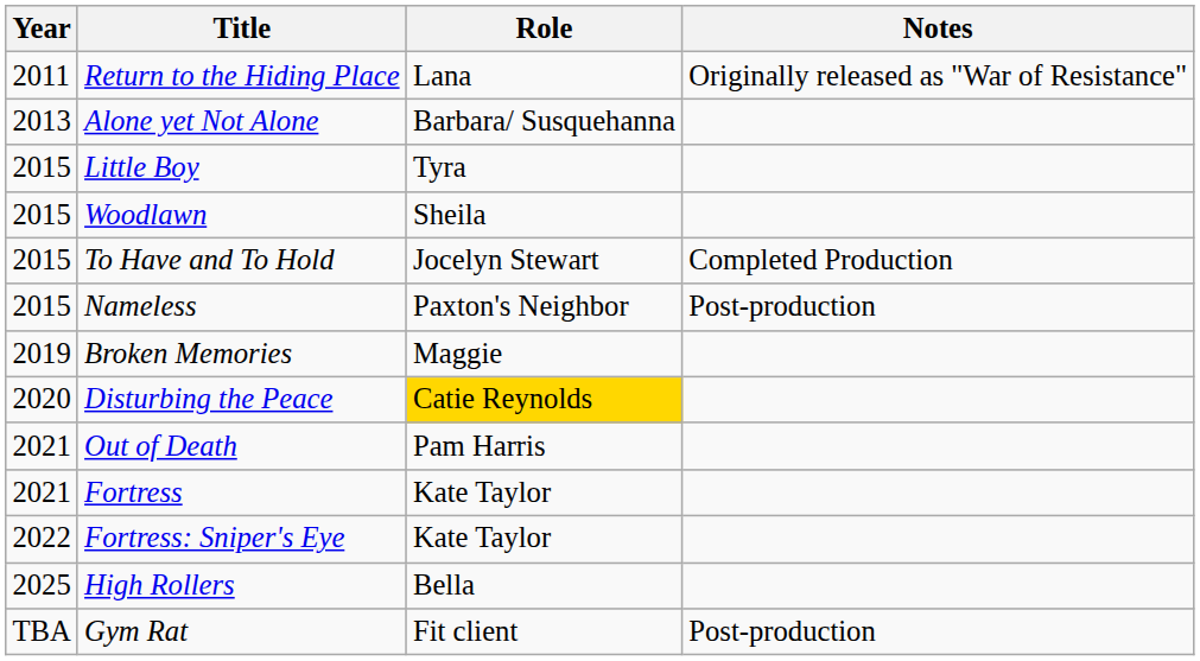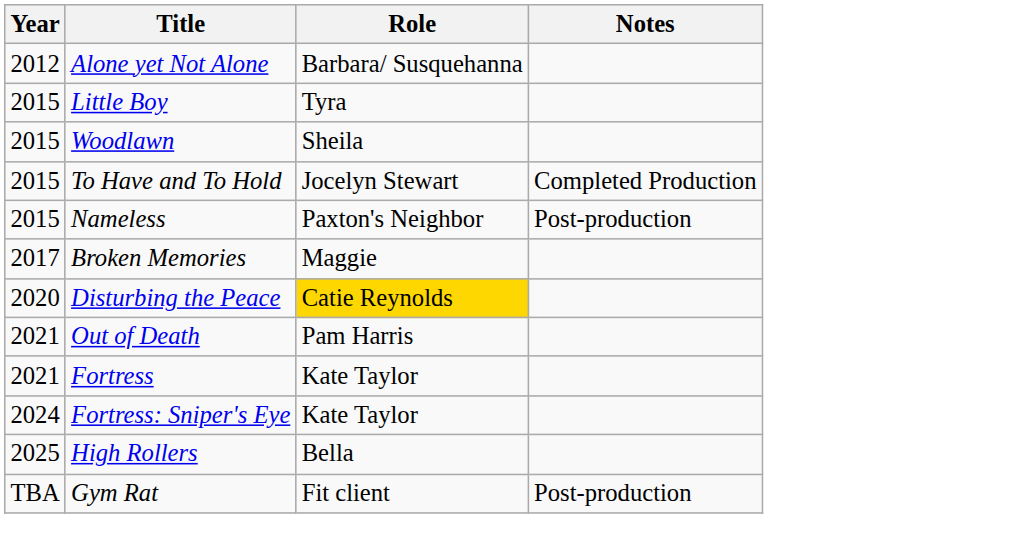 <table class = "wikitable sortable">
 <tr>
 <th>Year</th>
 <th>Title</th>
 <th>Role</th>
 <th class = "unsortable">Notes</th>
 </tr>
 <tr>
-<td>2011</td>
-<td><em><a href='#'>Return to the Hiding Place</a></em></td>
-<td>Lana</td>
-<td>Originally released as "War of Resistance"</td>
-</tr>
-<tr>
-<td>2013</td>
+<td>2012</td>
 <td><em><a href='#'>Alone yet Not Alone</a></em></td>
 <td>Barbara/ Susquehanna</td>
 <td></td>
 </tr>
 <tr>
 <td>2015</td>
 <td><em><a href='#'>Little Boy</a></em></td>
 <td>Tyra</td>
 <td></td>
 </tr>
 <tr>
 <td>2015</td>
 <td><em><a href='#'>Woodlawn</a></em></td>
 <td>Sheila</td>
 <td></td>
 </tr>
 <tr>
 <td>2015</td>
 <td><em>To Have and To Hold</em></td>
 <td>Jocelyn Stewart</td>
 <td>Completed Production</td>
 </tr>
 <tr>
 <td>2015</td>
 <td><em>Nameless</em></td>
 <td>Paxton's Neighbor</td>
 <td>Post-production</td>
 </tr>
 <tr>
-<td>2019</td>
+<td>2017</td>
 <td><em>Broken Memories</em></td>
 <td>Maggie</td>
 <td></td>
 </tr>
 <tr>
 <td>2020</td>
 <td><em><a href='#'>Disturbing the Peace</a></em></td>
 <td style="background: gold;">Catie Reynolds</td>
 <td></td>
 </tr>
 <tr>
 <td>2021</td>
 <td><em><a href='#'>Out of Death</a></em></td>
 <td>Pam Harris</td>
 <td></td>
 </tr>
 <tr>
 <td>2021</td>
 <td><em><a href='#'>Fortress</a></em></td>
 <td>Kate Taylor</td>
 <td></td>
 </tr>
 <tr>
-<td>2022</td>
+<td>2024</td>
 <td><em><a href='#'>Fortress: Sniper's Eye</a></em></td>
 <td>Kate Taylor</td>
 <td></td>
 </tr>
 <tr>
 <td>2025</td>
 <td><em><a href='#'>High Rollers</a></em></td>
 <td>Bella</td>
 <td></td>
 </tr>
 <tr>
 <td>TBA</td>
 <td><em>Gym Rat</em></td>
 <td>Fit client</td>
 <td>Post-production</td>
 </tr>
 </table>
